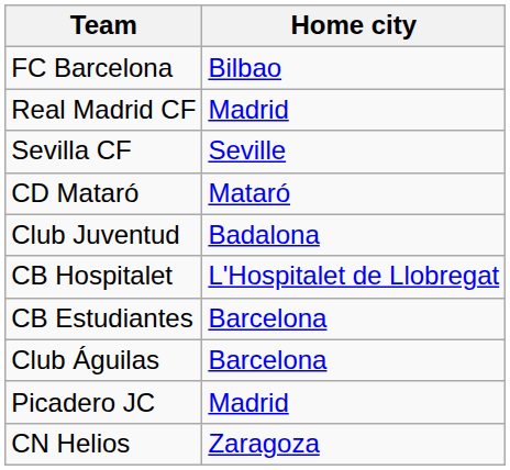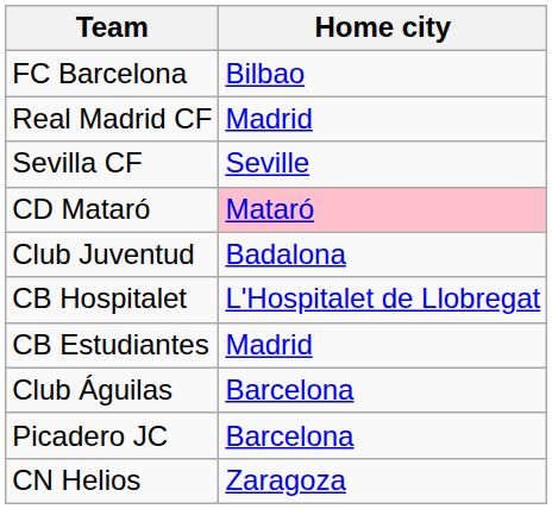 <table class="wikitable sortable">
 <tr>
 <th>Team</th>
 <th>Home city</th>
 </tr>
 <tr>
 <td>FC Barcelona</td>
 <td><a href='#'>Bilbao</a></td>
 </tr>
 <tr>
 <td>Real Madrid CF</td>
 <td><a href='#'>Madrid</a></td>
 </tr>
 <tr>
 <td>Sevilla CF</td>
 <td><a href='#'>Seville</a></td>
 </tr>
 <tr>
 <td>CD Mataró</td>
-<td><a href='#'>Mataró</a></td>
+<td style="background: pink;"><a href='#'>Mataró</a></td>
 </tr>
 <tr>
 <td>Club Juventud</td>
 <td><a href='#'>Badalona</a></td>
 </tr>
 <tr>
 <td>CB Hospitalet</td>
 <td><a href='#'>L'Hospitalet de Llobregat</a></td>
 </tr>
 <tr>
 <td>CB Estudiantes</td>
-<td><a href='#'>Barcelona</a></td>
+<td><a href='#'>Madrid</a></td>
 </tr>
 <tr>
 <td>Club Águilas</td>
 <td><a href='#'>Barcelona</a></td>
 </tr>
 <tr>
 <td>Picadero JC</td>
-<td><a href='#'>Madrid</a></td>
+<td><a href='#'>Barcelona</a></td>
 </tr>
 <tr>
 <td>CN Helios</td>
 <td><a href='#'>Zaragoza</a></td>
 </tr>
 </table>
